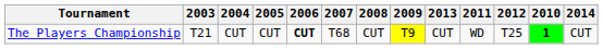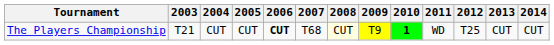 <table class="wikitable" style="font-size:95%;text-align:center;">
 <tr>
 <th>Tournament</th>
 <th>2003</th>
 <th>2004</th>
 <th>2005</th>
 <th>2006</th>
 <th>2007</th>
 <th>2008</th>
 <th>2009</th>
-<th>2013</th>
+<th>2010</th>
 <th>2011</th>
 <th>2012</th>
-<th>2010</th>
+<th>2013</th>
 <th>2014</th>
 </tr>
 <tr>
 <td align=left><a href='#'>The Players Championship</a></td>
 <td>T21</td>
 <td>CUT</td>
 <td>CUT</td>
 <td><strong>CUT</strong></td>
 <td>T68</td>
-<td>CUT</td>
+<td style="background: lightyellow;">CUT</td>
 <td style="background:yellow;">T9</td>
-<td>CUT</td>
+<td style="background:lime;"><strong>1</strong></td>
 <td>WD</td>
 <td>T25</td>
-<td style="background:lime;"><strong>1</strong></td>
+<td>CUT</td>
 <td>CUT</td>
 </tr>
 </table>
